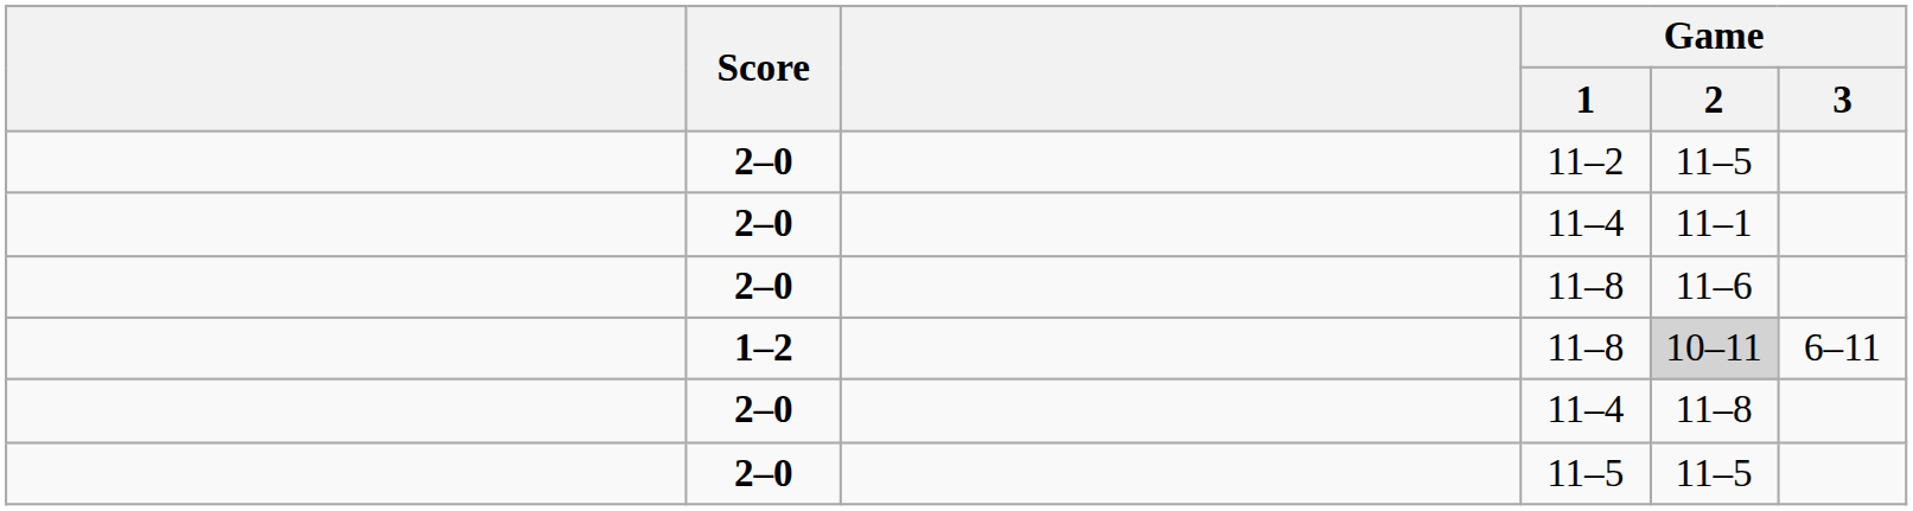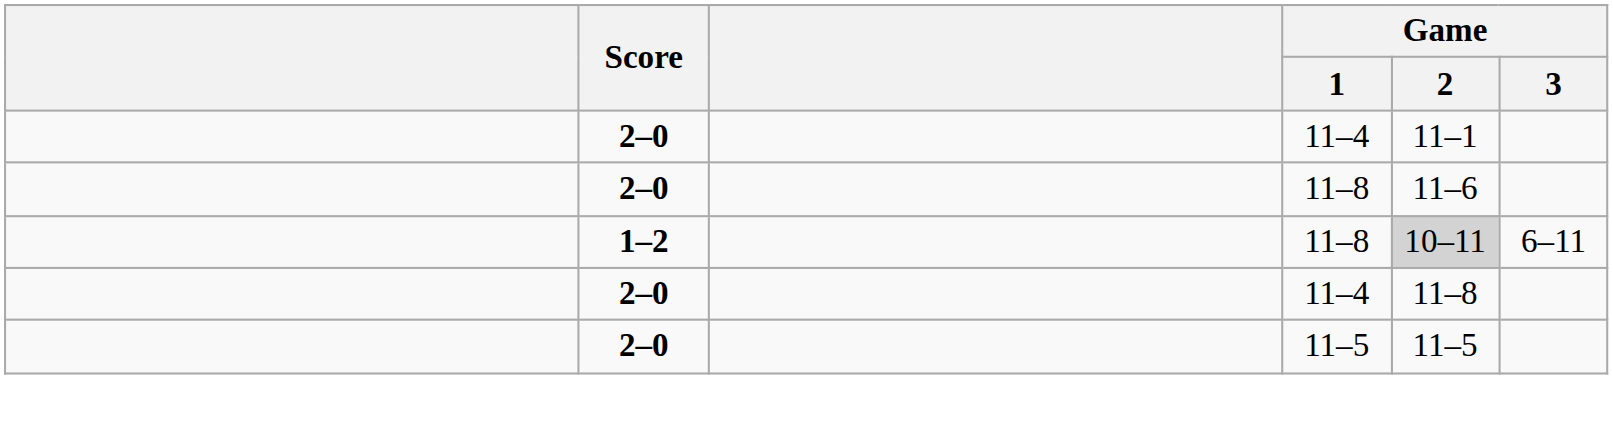 <table class="wikitable" style="text-align: center;">
 <tr>
 <th rowspan=2 align="right" width="270"></th>
 <th rowspan=2 width="55">Score</th>
 <th rowspan=2 align="left" width="270"></th>
 <th colspan=3>Game</th>
 </tr>
 <tr>
 <th width="45">1</th>
 <th width="45">2</th>
 <th width="45">3</th>
-</tr>
-<tr>
-<td align=left><strong><br></strong></td>
-<td align=center><strong>2–0</strong></td>
-<td align=left><br></td>
-<td>11–2</td>
-<td>11–5</td>
-<td></td>
 </tr>
 <tr>
 <td align=left><strong><br></strong></td>
 <td align=center><strong>2–0</strong></td>
 <td align=left><br></td>
 <td>11–4</td>
 <td>11–1</td>
 <td></td>
 </tr>
 <tr>
 <td align=left><strong><br></strong></td>
 <td align=center><strong>2–0</strong></td>
 <td align=left><br></td>
 <td>11–8</td>
 <td>11–6</td>
 <td></td>
 </tr>
 <tr>
 <td align=left><br></td>
 <td align=center><strong>1–2</strong></td>
 <td align=left><strong><br></strong></td>
 <td>11–8</td>
 <td style="background: lightgrey;">10–11</td>
 <td>6–11</td>
 </tr>
 <tr>
 <td align=left><strong><br></strong></td>
 <td align=center><strong>2–0</strong></td>
 <td align=left><br></td>
 <td>11–4</td>
 <td>11–8</td>
 <td></td>
 </tr>
 <tr>
 <td align=left><strong><br></strong></td>
 <td align=center><strong>2–0</strong></td>
 <td align=left><br></td>
 <td>11–5</td>
 <td>11–5</td>
 <td></td>
 </tr>
 </table>
